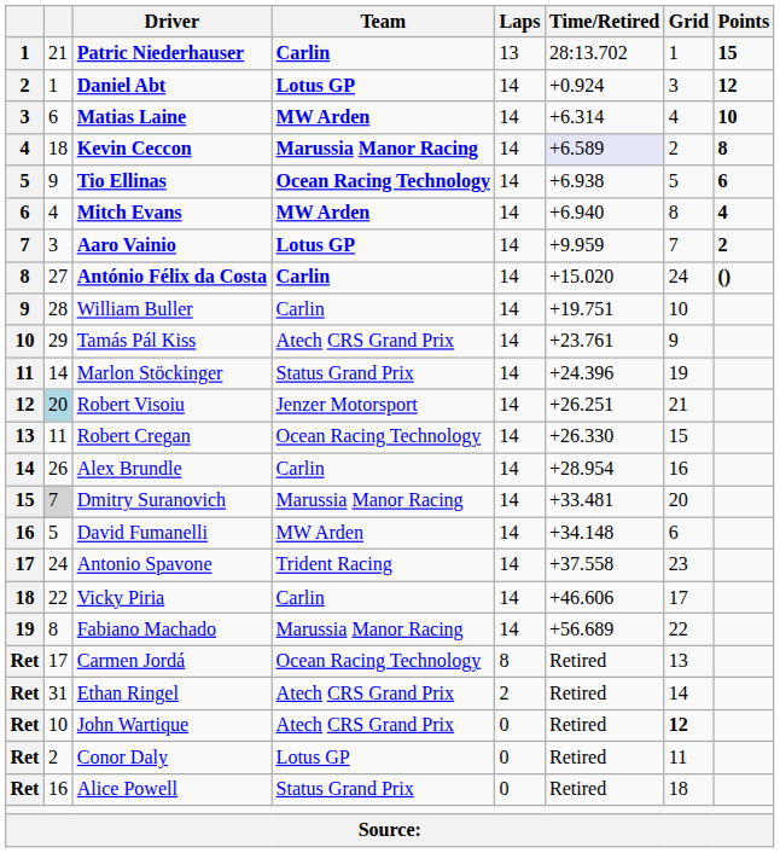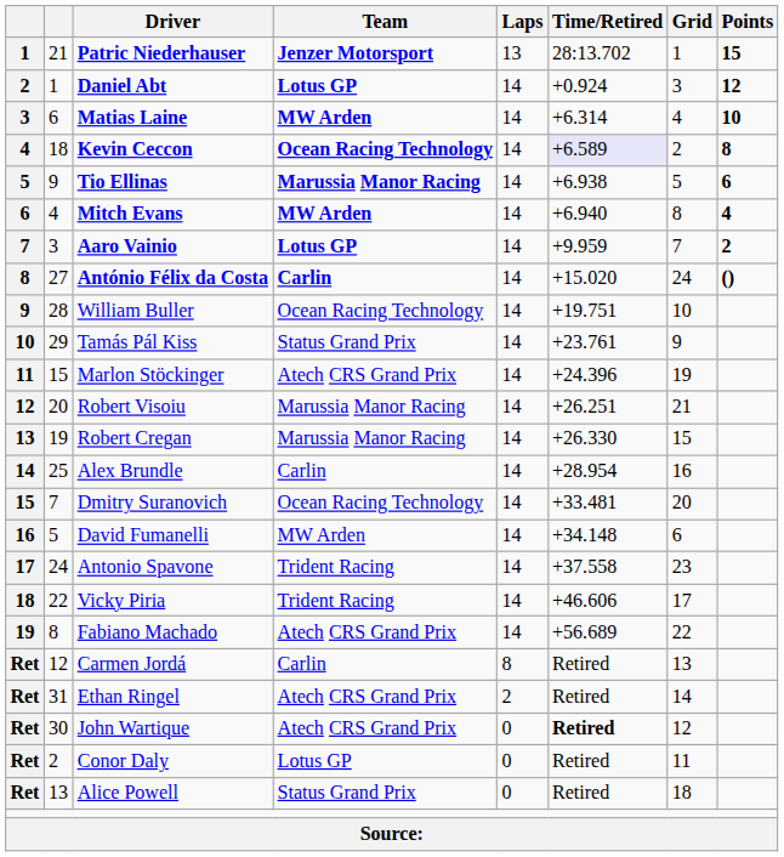 <table class="wikitable" style="font-size:85%">
 <tr>
 <th></th>
 <th></th>
 <th>Driver</th>
 <th>Team</th>
 <th>Laps</th>
 <th>Time/Retired</th>
 <th>Grid</th>
 <th>Points</th>
 </tr>
 <tr>
 <th>1</th>
 <td>21</td>
 <td> <strong><a href='#'>Patric Niederhauser</a></strong></td>
-<td><strong><a href='#'>Carlin</a></strong></td>
+<td><strong><a href='#'>Jenzer Motorsport</a></strong></td>
 <td>13</td>
 <td>28:13.702</td>
 <td>1</td>
 <td><strong>15</strong></td>
 </tr>
 <tr>
 <th>2</th>
 <td>1</td>
 <td> <strong><a href='#'>Daniel Abt</a></strong></td>
 <td><strong><a href='#'>Lotus GP</a></strong></td>
 <td>14</td>
 <td>+0.924</td>
 <td>3</td>
 <td><strong>12</strong></td>
 </tr>
 <tr>
 <th>3</th>
 <td>6</td>
 <td> <strong><a href='#'>Matias Laine</a></strong></td>
 <td><strong><a href='#'>MW Arden</a></strong></td>
 <td>14</td>
 <td>+6.314</td>
 <td>4</td>
 <td><strong>10</strong></td>
 </tr>
 <tr>
 <th>4</th>
 <td>18</td>
 <td> <strong><a href='#'>Kevin Ceccon</a></strong></td>
-<td><strong><a href='#'>Marussia</a></strong> <strong><a href='#'>Manor Racing</a></strong></td>
+<td><strong><a href='#'>Ocean Racing Technology</a></strong></td>
 <td>14</td>
 <td style="background: lavender;">+6.589</td>
 <td>2</td>
 <td><strong>8</strong></td>
 </tr>
 <tr>
 <th>5</th>
 <td>9</td>
 <td> <strong><a href='#'>Tio Ellinas</a></strong></td>
-<td><strong><a href='#'>Ocean Racing Technology</a></strong></td>
+<td><strong><a href='#'>Marussia</a></strong> <strong><a href='#'>Manor Racing</a></strong></td>
 <td>14</td>
 <td>+6.938</td>
 <td>5</td>
 <td><strong>6</strong></td>
 </tr>
 <tr>
 <th>6</th>
 <td>4</td>
 <td> <strong><a href='#'>Mitch Evans</a></strong></td>
 <td><strong><a href='#'>MW Arden</a></strong></td>
 <td>14</td>
 <td>+6.940</td>
 <td>8</td>
 <td><strong>4</strong></td>
 </tr>
 <tr>
 <th>7</th>
 <td>3</td>
 <td> <strong><a href='#'>Aaro Vainio</a></strong></td>
 <td><strong><a href='#'>Lotus GP</a></strong></td>
 <td>14</td>
 <td>+9.959</td>
 <td>7</td>
 <td><strong>2</strong></td>
 </tr>
 <tr>
 <th>8</th>
 <td>27</td>
 <td> <strong><a href='#'>António Félix da Costa</a></strong></td>
 <td><strong><a href='#'>Carlin</a></strong></td>
 <td>14</td>
 <td>+15.020</td>
 <td>24</td>
 <td><strong>()</strong></td>
 </tr>
 <tr>
 <th>9</th>
 <td>28</td>
 <td> <a href='#'>William Buller</a></td>
-<td><a href='#'>Carlin</a></td>
+<td><a href='#'>Ocean Racing Technology</a></td>
 <td>14</td>
 <td>+19.751</td>
 <td>10</td>
 <td></td>
 </tr>
 <tr>
 <th>10</th>
 <td>29</td>
 <td> <a href='#'>Tamás Pál Kiss</a></td>
-<td><a href='#'>Atech</a> <a href='#'>CRS Grand Prix</a></td>
+<td><a href='#'>Status Grand Prix</a></td>
 <td>14</td>
 <td>+23.761</td>
 <td>9</td>
 <td></td>
 </tr>
 <tr>
 <th>11</th>
-<td>14</td>
+<td>15</td>
 <td> <a href='#'>Marlon Stöckinger</a></td>
-<td><a href='#'>Status Grand Prix</a></td>
+<td><a href='#'>Atech</a> <a href='#'>CRS Grand Prix</a></td>
 <td>14</td>
 <td>+24.396</td>
 <td>19</td>
 <td></td>
 </tr>
 <tr>
 <th>12</th>
-<td style="background: lightblue;">20</td>
+<td>20</td>
 <td> <a href='#'>Robert Visoiu</a></td>
-<td><a href='#'>Jenzer Motorsport</a></td>
+<td><a href='#'>Marussia</a> <a href='#'>Manor Racing</a></td>
 <td>14</td>
 <td>+26.251</td>
 <td>21</td>
 <td></td>
 </tr>
 <tr>
 <th>13</th>
-<td>11</td>
+<td>19</td>
 <td> <a href='#'>Robert Cregan</a></td>
-<td><a href='#'>Ocean Racing Technology</a></td>
+<td><a href='#'>Marussia</a> <a href='#'>Manor Racing</a></td>
 <td>14</td>
 <td>+26.330</td>
 <td>15</td>
 <td></td>
 </tr>
 <tr>
 <th>14</th>
-<td>26</td>
+<td>25</td>
 <td> <a href='#'>Alex Brundle</a></td>
 <td><a href='#'>Carlin</a></td>
 <td>14</td>
 <td>+28.954</td>
 <td>16</td>
 <td></td>
 </tr>
 <tr>
 <th>15</th>
-<td style="background: lightgrey;">7</td>
+<td>7</td>
 <td> <a href='#'>Dmitry Suranovich</a></td>
-<td><a href='#'>Marussia</a> <a href='#'>Manor Racing</a></td>
+<td><a href='#'>Ocean Racing Technology</a></td>
 <td>14</td>
 <td>+33.481</td>
 <td>20</td>
 <td></td>
 </tr>
 <tr>
 <th>16</th>
 <td>5</td>
 <td> <a href='#'>David Fumanelli</a></td>
 <td><a href='#'>MW Arden</a></td>
 <td>14</td>
 <td>+34.148</td>
 <td>6</td>
 <td></td>
 </tr>
 <tr>
 <th>17</th>
 <td>24</td>
 <td> <a href='#'>Antonio Spavone</a></td>
 <td><a href='#'>Trident Racing</a></td>
 <td>14</td>
 <td>+37.558</td>
 <td>23</td>
 <td></td>
 </tr>
 <tr>
 <th>18</th>
 <td>22</td>
 <td> <a href='#'>Vicky Piria</a></td>
-<td><a href='#'>Carlin</a></td>
+<td><a href='#'>Trident Racing</a></td>
 <td>14</td>
 <td>+46.606</td>
 <td>17</td>
 <td></td>
 </tr>
 <tr>
 <th>19</th>
 <td>8</td>
 <td> <a href='#'>Fabiano Machado</a></td>
-<td><a href='#'>Marussia</a> <a href='#'>Manor Racing</a></td>
+<td><a href='#'>Atech</a> <a href='#'>CRS Grand Prix</a></td>
 <td>14</td>
 <td>+56.689</td>
 <td>22</td>
 <td></td>
 </tr>
 <tr>
 <th>Ret</th>
-<td>17</td>
+<td>12</td>
 <td> <a href='#'>Carmen Jordá</a></td>
-<td><a href='#'>Ocean Racing Technology</a></td>
+<td><a href='#'>Carlin</a></td>
 <td>8</td>
 <td>Retired</td>
 <td>13</td>
 <td></td>
 </tr>
 <tr>
 <th>Ret</th>
 <td>31</td>
 <td> <a href='#'>Ethan Ringel</a></td>
 <td><a href='#'>Atech</a> <a href='#'>CRS Grand Prix</a></td>
 <td>2</td>
 <td>Retired</td>
 <td>14</td>
 <td></td>
 </tr>
 <tr>
 <th>Ret</th>
-<td>10</td>
+<td>30</td>
 <td> <a href='#'>John Wartique</a></td>
 <td><a href='#'>Atech</a> <a href='#'>CRS Grand Prix</a></td>
 <td>0</td>
-<td>Retired</td>
-<td><strong>12</strong></td>
+<td><strong>Retired</strong></td>
+<td>12</td>
 <td></td>
 </tr>
 <tr>
 <th>Ret</th>
 <td>2</td>
 <td> <a href='#'>Conor Daly</a></td>
 <td><a href='#'>Lotus GP</a></td>
 <td>0</td>
 <td>Retired</td>
 <td>11</td>
 <td></td>
 </tr>
 <tr>
 <th>Ret</th>
-<td>16</td>
+<td>13</td>
 <td> <a href='#'>Alice Powell</a></td>
 <td><a href='#'>Status Grand Prix</a></td>
 <td>0</td>
 <td>Retired</td>
 <td>18</td>
 <td></td>
 </tr>
 <tr>
 <td colspan=8></td>
 </tr>
 <tr>
 <th colspan=8>Source:</th>
 </tr>
 </table>
